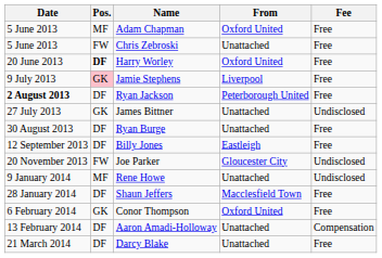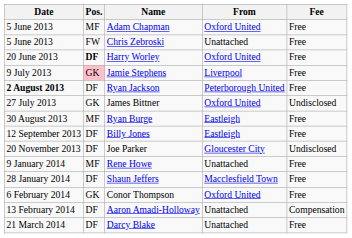 <table class="wikitable">
 <tr>
 <th>Date</th>
 <th>Pos.</th>
 <th>Name</th>
 <th>From</th>
 <th>Fee</th>
 </tr>
 <tr>
 <td>5 June 2013</td>
 <td>MF</td>
 <td> <a href='#'>Adam Chapman</a></td>
 <td><a href='#'>Oxford United</a></td>
 <td>Free</td>
 </tr>
 <tr>
 <td>5 June 2013</td>
 <td>FW</td>
 <td> <a href='#'>Chris Zebroski</a></td>
 <td>Unattached</td>
 <td>Free</td>
 </tr>
 <tr>
 <td>20 June 2013</td>
 <td><strong>DF</strong></td>
 <td> <a href='#'>Harry Worley</a></td>
 <td><a href='#'>Oxford United</a></td>
 <td>Free</td>
 </tr>
 <tr>
 <td>9 July 2013</td>
 <td style="background: pink;">GK</td>
 <td> <a href='#'>Jamie Stephens</a></td>
 <td><a href='#'>Liverpool</a></td>
 <td>Free</td>
 </tr>
 <tr>
 <td><strong>2 August 2013</strong></td>
 <td>DF</td>
 <td> <a href='#'>Ryan Jackson</a></td>
 <td><a href='#'>Peterborough United</a></td>
 <td>Free</td>
 </tr>
 <tr>
 <td>27 July 2013</td>
 <td>GK</td>
 <td> James Bittner</td>
-<td>Unattached</td>
+<td><a href='#'>Oxford United</a></td>
 <td>Undisclosed</td>
 </tr>
 <tr>
 <td>30 August 2013</td>
-<td>DF</td>
+<td>MF</td>
 <td> <a href='#'>Ryan Burge</a></td>
-<td>Unattached</td>
+<td><a href='#'>Eastleigh</a></td>
 <td>Free</td>
 </tr>
 <tr>
 <td>12 September 2013</td>
 <td>DF</td>
 <td> <a href='#'>Billy Jones</a></td>
 <td><a href='#'>Eastleigh</a></td>
 <td>Free</td>
 </tr>
 <tr>
 <td>20 November 2013</td>
-<td>FW</td>
+<td>DF</td>
 <td> Joe Parker</td>
 <td><a href='#'>Gloucester City</a></td>
 <td>Undisclosed</td>
 </tr>
 <tr>
 <td>9 January 2014</td>
 <td>MF</td>
 <td> <a href='#'>Rene Howe</a></td>
 <td>Unattached</td>
-<td>Undisclosed</td>
+<td>Free</td>
 </tr>
 <tr>
 <td>28 January 2014</td>
 <td>DF</td>
 <td> <a href='#'>Shaun Jeffers</a></td>
 <td><a href='#'>Macclesfield Town</a></td>
 <td>Free</td>
 </tr>
 <tr>
 <td>6 February 2014</td>
 <td>GK</td>
 <td> Conor Thompson</td>
 <td><a href='#'>Oxford United</a></td>
 <td>Free</td>
 </tr>
 <tr>
 <td>13 February 2014</td>
 <td>DF</td>
 <td> <a href='#'>Aaron Amadi-Holloway</a></td>
 <td>Unattached</td>
 <td>Compensation</td>
 </tr>
 <tr>
 <td>21 March 2014</td>
 <td>DF</td>
 <td> <a href='#'>Darcy Blake</a></td>
 <td>Unattached</td>
 <td>Free</td>
 </tr>
 </table>
